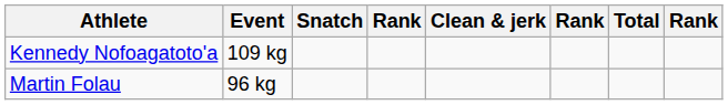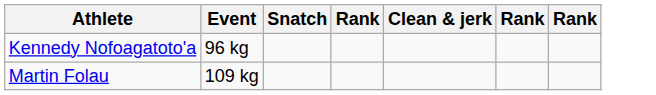 <table class="wikitable" style="font-size:90%;text-align:center">
 <tr>
 <th>Athlete</th>
 <th>Event</th>
 <th>Snatch</th>
 <th>Rank</th>
 <th>Clean & jerk</th>
 <th>Rank</th>
-<th>Total</th>
 <th>Rank</th>
 </tr>
 <tr align=center>
 <td align=left><a href='#'>Kennedy Nofoagatoto'a</a></td>
-<td align=left>109 kg</td>
-<td></td>
+<td align=left>96 kg</td>
 <td></td>
 <td></td>
 <td></td>
 <td></td>
 <td></td>
 </tr>
 <tr align=center>
 <td align=left><a href='#'>Martin Folau</a></td>
-<td align=left>96 kg</td>
-<td></td>
+<td align=left>109 kg</td>
 <td></td>
 <td></td>
 <td></td>
 <td></td>
 <td></td>
 </tr>
 </table>
